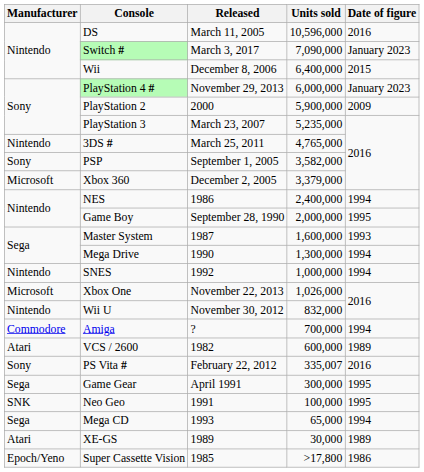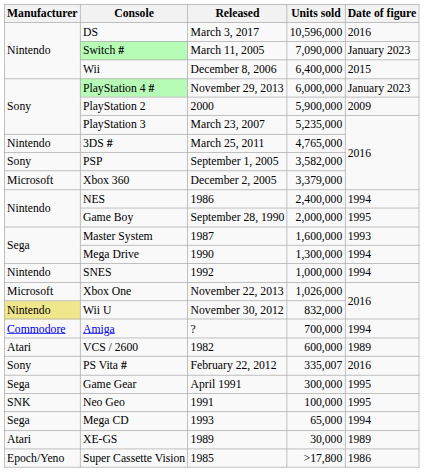 <table class="wikitable sortable">
 <tr>
 <th>Manufacturer</th>
 <th>Console</th>
 <th>Released</th>
 <th>Units sold</th>
 <th>Date of figure</th>
 </tr>
 <tr>
 <td rowspan="3">Nintendo</td>
 <td>DS</td>
-<td>March 11, 2005</td>
+<td>March 3, 2017</td>
 <td align=right>10,596,000</td>
 <td>2016</td>
 </tr>
 <tr>
 <td style="background:#b6fcb6;">Switch <strong>#</strong></td>
-<td>March 3, 2017</td>
+<td>March 11, 2005</td>
 <td align=right>7,090,000</td>
 <td>January 2023</td>
 </tr>
 <tr>
 <td>Wii</td>
 <td>December 8, 2006</td>
 <td align=right>6,400,000</td>
 <td>2015</td>
 </tr>
 <tr>
 <td rowspan="3">Sony</td>
 <td style="background:#b6fcb6;">PlayStation 4 <strong>#</strong></td>
 <td>November 29, 2013</td>
 <td align=right>6,000,000</td>
 <td>January 2023</td>
 </tr>
 <tr>
 <td>PlayStation 2</td>
 <td>2000</td>
 <td align=right>5,900,000</td>
 <td>2009</td>
 </tr>
 <tr>
 <td>PlayStation 3</td>
 <td>March 23, 2007</td>
 <td align=right>5,235,000</td>
 <td rowspan="4">2016</td>
 </tr>
 <tr>
 <td>Nintendo</td>
 <td>3DS <strong>#</strong></td>
 <td>March 25, 2011</td>
 <td align=right>4,765,000</td>
 </tr>
 <tr>
 <td>Sony</td>
 <td>PSP</td>
 <td>September 1, 2005</td>
 <td align=right>3,582,000</td>
 </tr>
 <tr>
 <td>Microsoft</td>
 <td>Xbox 360</td>
 <td>December 2, 2005</td>
 <td align=right>3,379,000</td>
 </tr>
 <tr>
 <td rowspan="2">Nintendo</td>
 <td>NES</td>
 <td>1986</td>
 <td align=right>2,400,000</td>
 <td>1994</td>
 </tr>
 <tr>
 <td>Game Boy</td>
 <td>September 28, 1990</td>
 <td align=right>2,000,000</td>
 <td>1995</td>
 </tr>
 <tr>
 <td rowspan="2">Sega</td>
 <td>Master System</td>
 <td>1987</td>
 <td align=right>1,600,000</td>
 <td>1993</td>
 </tr>
 <tr>
 <td>Mega Drive</td>
 <td>1990</td>
 <td align=right>1,300,000</td>
 <td>1994</td>
 </tr>
 <tr>
 <td>Nintendo</td>
 <td>SNES</td>
 <td>1992</td>
 <td align=right>1,000,000</td>
 <td>1994</td>
 </tr>
 <tr>
 <td>Microsoft</td>
 <td>Xbox One</td>
 <td>November 22, 2013</td>
 <td align=right>1,026,000</td>
 <td rowspan="2">2016</td>
 </tr>
 <tr>
-<td>Nintendo</td>
+<td style="background: khaki;">Nintendo</td>
 <td>Wii U</td>
 <td>November 30, 2012</td>
 <td align=right>832,000</td>
 </tr>
 <tr>
 <td><a href='#'>Commodore</a></td>
 <td><a href='#'>Amiga</a></td>
 <td>?</td>
 <td align=right>700,000</td>
 <td>1994</td>
 </tr>
 <tr>
 <td>Atari</td>
 <td>VCS / 2600</td>
 <td>1982</td>
 <td align=right>600,000</td>
 <td>1989</td>
 </tr>
 <tr>
 <td>Sony</td>
 <td>PS Vita <strong>#</strong></td>
 <td>February 22, 2012</td>
 <td align=right>335,007</td>
 <td>2016</td>
 </tr>
 <tr>
 <td>Sega</td>
 <td>Game Gear</td>
 <td>April 1991</td>
 <td align=right>300,000</td>
 <td>1995</td>
 </tr>
 <tr>
 <td>SNK</td>
 <td>Neo Geo</td>
 <td>1991</td>
 <td align=right>100,000</td>
 <td>1995</td>
 </tr>
 <tr>
 <td>Sega</td>
 <td>Mega CD</td>
 <td>1993</td>
 <td align=right>65,000</td>
 <td>1994</td>
 </tr>
 <tr>
 <td>Atari</td>
 <td>XE-GS</td>
 <td>1989</td>
 <td align=right>30,000</td>
 <td>1989</td>
 </tr>
 <tr>
 <td>Epoch/Yeno</td>
 <td>Super Cassette Vision</td>
 <td>1985</td>
 <td align=right>>17,800</td>
 <td>1986</td>
 </tr>
 </table>
